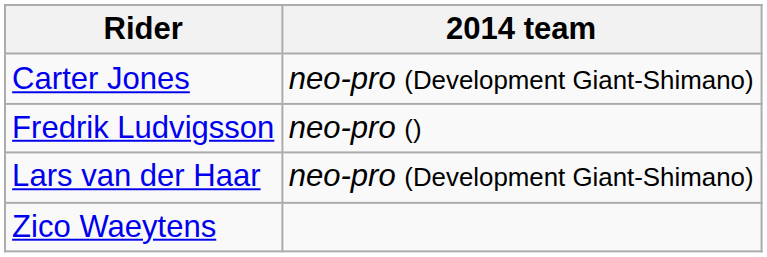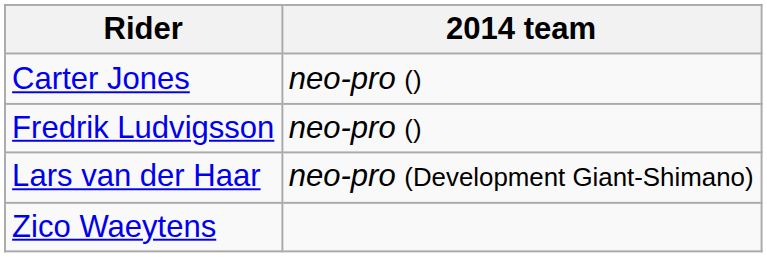 <table class="wikitable">
 <tr>
 <th>Rider</th>
 <th>2014 team</th>
 </tr>
 <tr>
 <td><a href='#'>Carter Jones</a></td>
-<td><em>neo-pro</em> <small>(Development Giant-Shimano)</small></td>
+<td><em>neo-pro</em> <small>()</small></td>
 </tr>
 <tr>
 <td><a href='#'>Fredrik Ludvigsson</a></td>
 <td><em>neo-pro</em> <small>()</small></td>
 </tr>
 <tr>
 <td><a href='#'>Lars van der Haar</a></td>
 <td><em>neo-pro</em> <small>(Development Giant-Shimano)</small></td>
 </tr>
 <tr>
 <td><a href='#'>Zico Waeytens</a></td>
 <td></td>
 </tr>
 </table>
